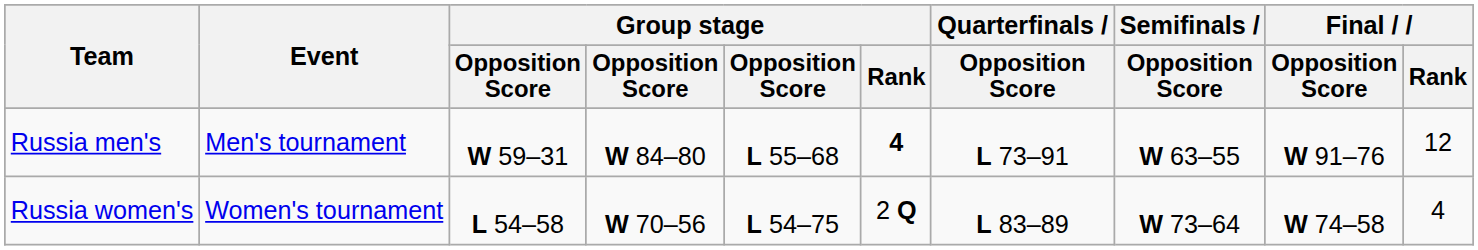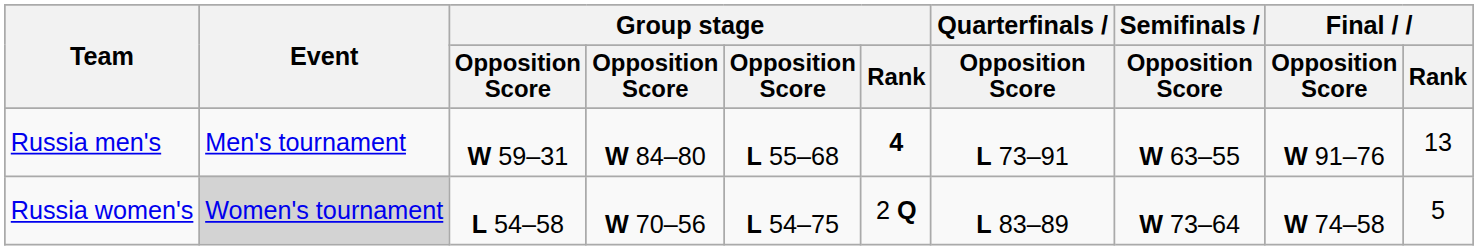 <table class="wikitable" style="text-align:center; font-size:90%">
 <tr>
 <th rowspan=2>Team</th>
 <th rowspan=2>Event</th>
 <th colspan=4>Group stage</th>
 <th>Quarterfinals / </th>
 <th>Semifinals / </th>
 <th colspan=2>Final /  / </th>
 </tr>
 <tr style="font-size:95%">
 <th>Opposition<br>Score</th>
 <th>Opposition<br>Score</th>
 <th>Opposition<br>Score</th>
 <th>Rank</th>
 <th>Opposition<br>Score</th>
 <th>Opposition<br>Score</th>
 <th>Opposition<br>Score</th>
 <th>Rank</th>
 </tr>
 <tr>
 <td align=left><a href='#'>Russia men's</a></td>
 <td align=left><a href='#'>Men's tournament</a></td>
 <td><br><strong>W</strong> 59–31</td>
 <td><br><strong>W</strong> 84–80</td>
 <td><br><strong>L</strong> 55–68</td>
 <td><strong>4</strong></td>
 <td><br><strong>L</strong> 73–91</td>
 <td><br><strong>W</strong> 63–55</td>
 <td><br><strong>W</strong> 91–76</td>
-<td>12</td>
+<td>13</td>
 </tr>
 <tr>
 <td align=left><a href='#'>Russia women's</a></td>
-<td align=left><a href='#'>Women's tournament</a></td>
+<td align=left style="background: lightgrey;"><a href='#'>Women's tournament</a></td>
 <td><br><strong>L</strong> 54–58</td>
 <td><br><strong>W</strong> 70–56</td>
 <td><br><strong>L</strong> 54–75</td>
 <td>2 <strong>Q</strong></td>
 <td><br><strong>L</strong> 83–89</td>
 <td><br><strong>W</strong> 73–64</td>
 <td><br><strong>W</strong> 74–58</td>
-<td>4</td>
+<td>5</td>
 </tr>
 </table>
